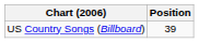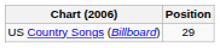 <table class="wikitable sortable">
 <tr>
 <th scope="col">Chart (2006)</th>
 <th scope="col">Position</th>
 </tr>
 <tr>
 <td>US <a href='#'>Country Songs</a> (<em><a href='#'>Billboard</a></em>)</td>
-<td align="center">39</td>
+<td align="center">29</td>
 </tr>
 </table>
